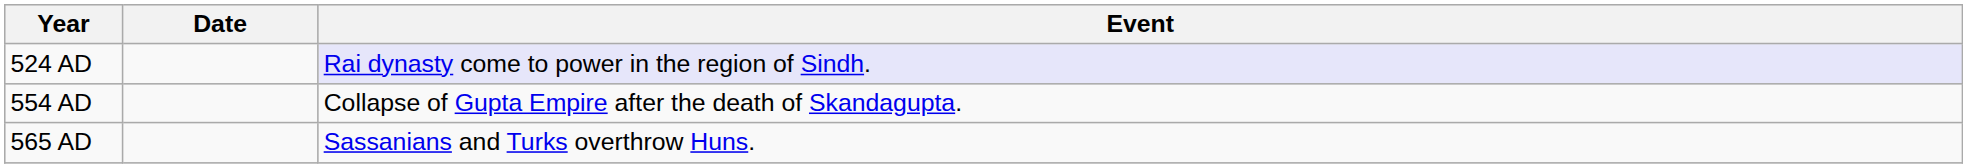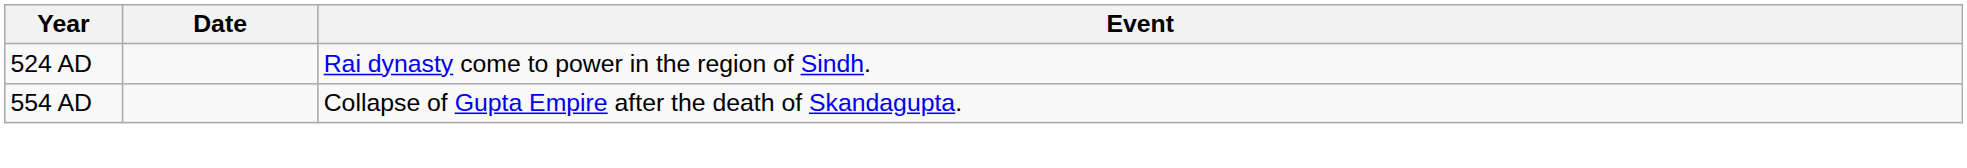 <table class="wikitable" style="width:100%">
 <tr>
 <th style="width:6%">Year</th>
 <th style="width:10%">Date</th>
 <th>Event</th>
 </tr>
 <tr>
 <td>524 AD</td>
 <td></td>
-<td style="background: lavender;"><a href='#'>Rai dynasty</a> come to power in the region of <a href='#'>Sindh</a>.</td>
+<td><a href='#'>Rai dynasty</a> come to power in the region of <a href='#'>Sindh</a>.</td>
 </tr>
 <tr>
 <td>554 AD</td>
 <td></td>
 <td>Collapse of <a href='#'>Gupta Empire</a> after the death of <a href='#'>Skandagupta</a>.</td>
 </tr>
-<tr>
-<td>565 AD</td>
-<td></td>
-<td><a href='#'>Sassanians</a> and <a href='#'>Turks</a> overthrow <a href='#'>Huns</a>.</td>
-</tr>
 </table>
